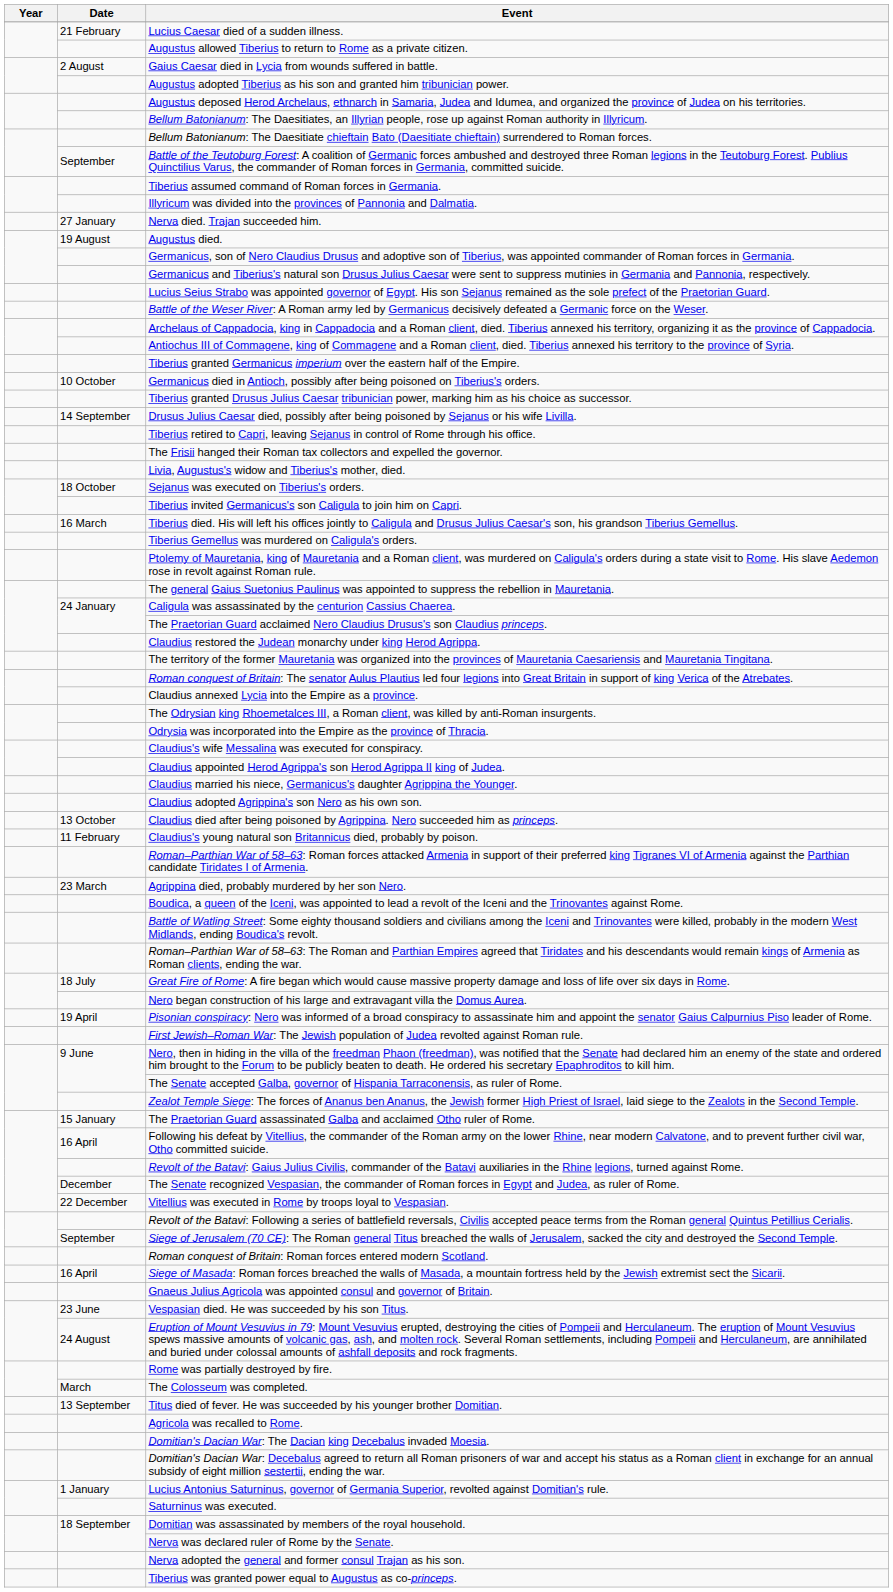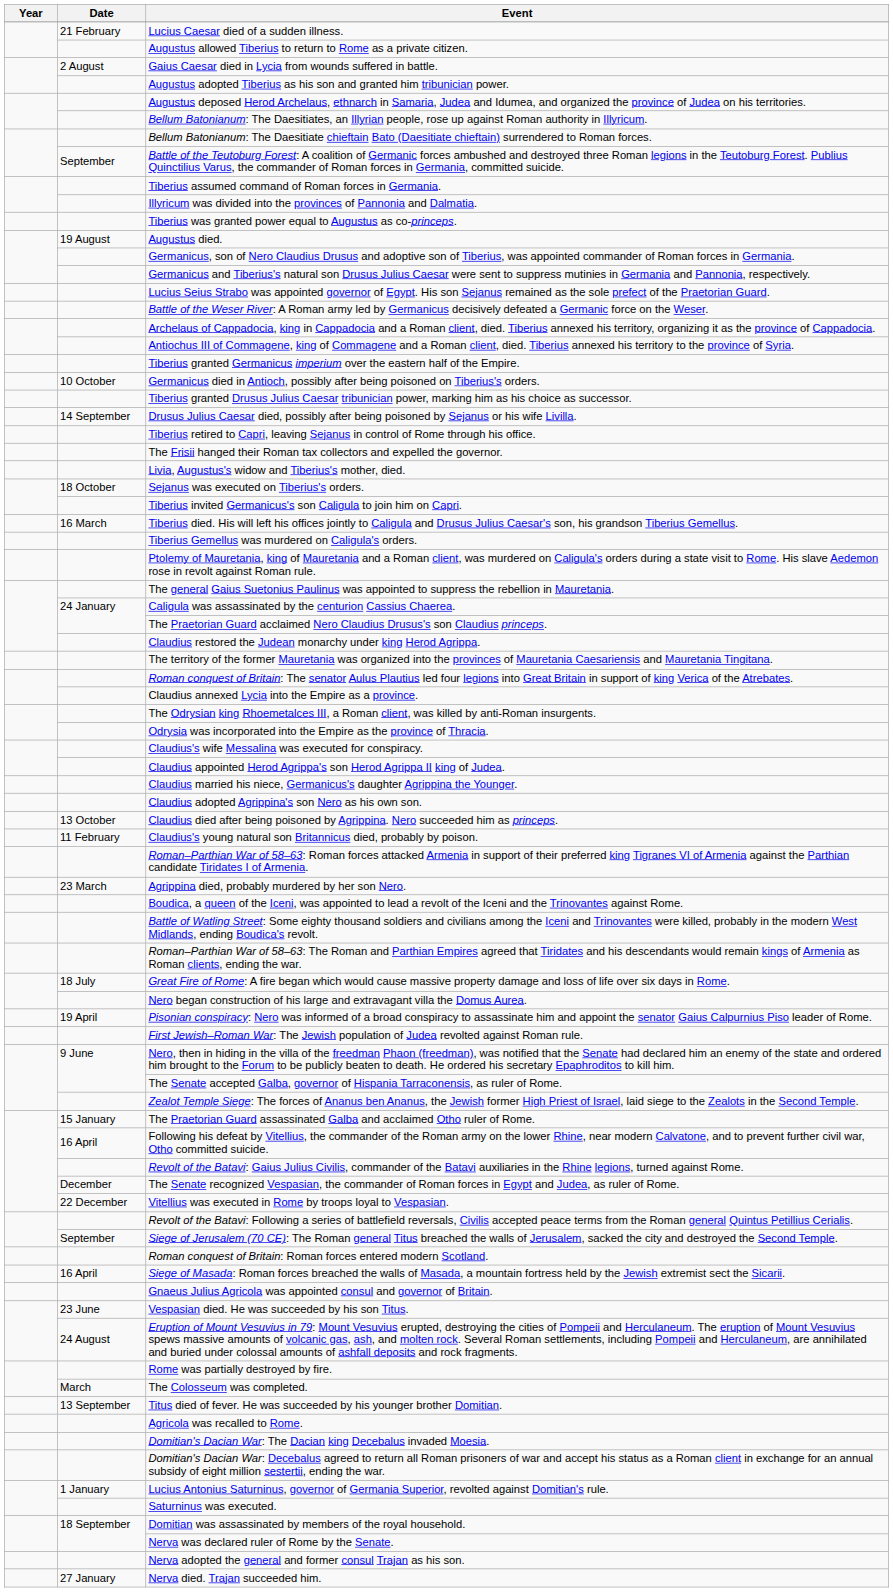 <table class="wikitable" width="100%">
 <tr>
 <th style="width:6%">Year</th>
 <th style="width:10%">Date</th>
 <th>Event</th>
 </tr>
 <tr>
 </tr>
 <tr>
 <td rowspan="2" valign="top"></td>
 <td>21 February</td>
 <td><a href='#'>Lucius Caesar</a> died of a sudden illness.</td>
 </tr>
 <tr>
 <td></td>
 <td><a href='#'>Augustus</a> allowed <a href='#'>Tiberius</a> to return to <a href='#'>Rome</a> as a private citizen.</td>
 </tr>
 <tr>
 <td rowspan="2" valign="top"></td>
 <td>2 August</td>
 <td><a href='#'>Gaius Caesar</a> died in <a href='#'>Lycia</a> from wounds suffered in battle.</td>
 </tr>
 <tr>
 <td></td>
 <td><a href='#'>Augustus</a> adopted <a href='#'>Tiberius</a> as his son and granted him <a href='#'>tribunician</a> power.</td>
 </tr>
 <tr>
 <td rowspan="2" valign="top"></td>
 <td></td>
 <td><a href='#'>Augustus</a> deposed <a href='#'>Herod Archelaus</a>, <a href='#'>ethnarch</a> in <a href='#'>Samaria</a>, <a href='#'>Judea</a> and Idumea, and organized the <a href='#'>province</a> of <a href='#'>Judea</a> on his territories.</td>
 </tr>
 <tr>
 <td></td>
 <td><em><a href='#'>Bellum Batonianum</a></em>: The Daesitiates, an <a href='#'>Illyrian</a> people, rose up against Roman authority in <a href='#'>Illyricum</a>.</td>
 </tr>
 <tr>
 <td rowspan="2" valign="top"></td>
 <td></td>
 <td><em>Bellum Batonianum</em>: The Daesitiate <a href='#'>chieftain</a> <a href='#'>Bato (Daesitiate chieftain)</a> surrendered to Roman forces.</td>
 </tr>
 <tr>
 <td>September</td>
 <td><em><a href='#'>Battle of the Teutoburg Forest</a></em>: A coalition of <a href='#'>Germanic</a> forces ambushed and destroyed three Roman <a href='#'>legions</a> in the <a href='#'>Teutoburg Forest</a>. <a href='#'>Publius Quinctilius Varus</a>, the commander of Roman forces in <a href='#'>Germania</a>, committed suicide.</td>
 </tr>
 <tr>
 <td rowspan="2" valign="top"></td>
 <td></td>
 <td><a href='#'>Tiberius</a> assumed command of Roman forces in <a href='#'>Germania</a>.</td>
 </tr>
 <tr>
 <td></td>
 <td><a href='#'>Illyricum</a> was divided into the <a href='#'>provinces</a> of <a href='#'>Pannonia</a> and <a href='#'>Dalmatia</a>.</td>
 </tr>
 <tr>
 <td></td>
-<td>27 January</td>
-<td><a href='#'>Nerva</a> died. <a href='#'>Trajan</a> succeeded him.</td>
+<td></td>
+<td><a href='#'>Tiberius</a> was granted power equal to <a href='#'>Augustus</a> as co-<em><a href='#'>princeps</a></em>.</td>
 </tr>
 <tr>
 <td rowspan="3" valign="top"></td>
 <td>19 August</td>
 <td><a href='#'>Augustus</a> died.</td>
 </tr>
 <tr>
 <td></td>
 <td><a href='#'>Germanicus</a>, son of <a href='#'>Nero Claudius Drusus</a> and adoptive son of <a href='#'>Tiberius</a>, was appointed commander of Roman forces in <a href='#'>Germania</a>.</td>
 </tr>
 <tr>
 <td></td>
 <td><a href='#'>Germanicus</a> and <a href='#'>Tiberius's</a> natural son <a href='#'>Drusus Julius Caesar</a> were sent to suppress mutinies in <a href='#'>Germania</a> and <a href='#'>Pannonia</a>, respectively.</td>
 </tr>
 <tr>
 <td></td>
 <td></td>
 <td><a href='#'>Lucius Seius Strabo</a> was appointed <a href='#'>governor</a> of <a href='#'>Egypt</a>.  His son <a href='#'>Sejanus</a> remained as the sole <a href='#'>prefect</a> of the <a href='#'>Praetorian Guard</a>.</td>
 </tr>
 <tr>
 <td></td>
 <td></td>
 <td><em><a href='#'>Battle of the Weser River</a></em>: A Roman army led by <a href='#'>Germanicus</a> decisively defeated a <a href='#'>Germanic</a> force on the <a href='#'>Weser</a>.</td>
 </tr>
 <tr>
 <td rowspan="2" valign="top"></td>
 <td></td>
 <td><a href='#'>Archelaus of Cappadocia</a>, <a href='#'>king</a> in <a href='#'>Cappadocia</a> and a Roman <a href='#'>client</a>, died. <a href='#'>Tiberius</a> annexed his territory, organizing it as the <a href='#'>province</a> of <a href='#'>Cappadocia</a>.</td>
 </tr>
 <tr>
 <td></td>
 <td><a href='#'>Antiochus III of Commagene</a>, <a href='#'>king</a> of <a href='#'>Commagene</a> and a Roman <a href='#'>client</a>, died. <a href='#'>Tiberius</a> annexed his territory to the <a href='#'>province</a> of <a href='#'>Syria</a>.</td>
 </tr>
 <tr>
 <td></td>
 <td></td>
 <td><a href='#'>Tiberius</a> granted <a href='#'>Germanicus</a> <em><a href='#'>imperium</a></em> over the eastern half of the Empire.</td>
 </tr>
 <tr>
 <td></td>
 <td>10 October</td>
 <td><a href='#'>Germanicus</a> died in <a href='#'>Antioch</a>, possibly after being poisoned on <a href='#'>Tiberius's</a> orders.</td>
 </tr>
 <tr>
 <td></td>
 <td></td>
 <td><a href='#'>Tiberius</a> granted <a href='#'>Drusus Julius Caesar</a> <a href='#'>tribunician</a> power, marking him as his choice as successor.</td>
 </tr>
 <tr>
 <td></td>
 <td>14 September</td>
 <td><a href='#'>Drusus Julius Caesar</a> died, possibly after being poisoned by <a href='#'>Sejanus</a> or his wife <a href='#'>Livilla</a>.</td>
 </tr>
 <tr>
 <td></td>
 <td></td>
 <td><a href='#'>Tiberius</a> retired to <a href='#'>Capri</a>, leaving <a href='#'>Sejanus</a> in control of Rome through his office.</td>
 </tr>
 <tr>
 <td></td>
 <td></td>
 <td>The <a href='#'>Frisii</a> hanged their Roman tax collectors and expelled the governor.</td>
 </tr>
 <tr>
 <td></td>
 <td></td>
 <td><a href='#'>Livia</a>, <a href='#'>Augustus's</a> widow and <a href='#'>Tiberius's</a> mother, died.</td>
 </tr>
 <tr>
 <td rowspan="2" valign="top"></td>
 <td>18 October</td>
 <td><a href='#'>Sejanus</a> was executed on <a href='#'>Tiberius's</a> orders.</td>
 </tr>
 <tr>
 <td></td>
 <td><a href='#'>Tiberius</a> invited <a href='#'>Germanicus's</a> son <a href='#'>Caligula</a> to join him on <a href='#'>Capri</a>.</td>
 </tr>
 <tr>
 <td></td>
 <td>16 March</td>
 <td><a href='#'>Tiberius</a> died.  His will left his offices jointly to <a href='#'>Caligula</a> and <a href='#'>Drusus Julius Caesar's</a> son, his grandson <a href='#'>Tiberius Gemellus</a>.</td>
 </tr>
 <tr>
 <td></td>
 <td></td>
 <td><a href='#'>Tiberius Gemellus</a> was murdered on <a href='#'>Caligula's</a> orders.</td>
 </tr>
 <tr>
 <td></td>
 <td></td>
 <td><a href='#'>Ptolemy of Mauretania</a>, <a href='#'>king</a> of <a href='#'>Mauretania</a> and a Roman <a href='#'>client</a>, was murdered on <a href='#'>Caligula's</a> orders during a state visit to <a href='#'>Rome</a>.  His slave <a href='#'>Aedemon</a> rose in revolt against Roman rule.</td>
 </tr>
 <tr>
 <td rowspan="4" valign="top"></td>
 <td></td>
 <td>The <a href='#'>general</a> <a href='#'>Gaius Suetonius Paulinus</a> was appointed to suppress the rebellion in <a href='#'>Mauretania</a>.</td>
 </tr>
 <tr>
 <td rowspan="2" valign="top">24 January</td>
 <td><a href='#'>Caligula</a> was assassinated by the <a href='#'>centurion</a> <a href='#'>Cassius Chaerea</a>.</td>
 </tr>
 <tr>
 <td>The <a href='#'>Praetorian Guard</a> acclaimed <a href='#'>Nero Claudius Drusus's</a> son <a href='#'>Claudius</a> <em><a href='#'>princeps</a></em>.</td>
 </tr>
 <tr>
 <td></td>
 <td><a href='#'>Claudius</a> restored the <a href='#'>Judean</a> monarchy under <a href='#'>king</a> <a href='#'>Herod Agrippa</a>.</td>
 </tr>
 <tr>
 <td></td>
 <td></td>
 <td>The territory of the former <a href='#'>Mauretania</a> was organized into the <a href='#'>provinces</a> of <a href='#'>Mauretania Caesariensis</a> and <a href='#'>Mauretania Tingitana</a>.</td>
 </tr>
 <tr>
 <td rowspan="2" valign="top"></td>
 <td></td>
 <td><em><a href='#'>Roman conquest of Britain</a></em>: The <a href='#'>senator</a> <a href='#'>Aulus Plautius</a> led four <a href='#'>legions</a> into <a href='#'>Great Britain</a> in support of <a href='#'>king</a> <a href='#'>Verica</a> of the <a href='#'>Atrebates</a>.</td>
 </tr>
 <tr>
 <td></td>
 <td>Claudius annexed <a href='#'>Lycia</a> into the Empire as a <a href='#'>province</a>.</td>
 </tr>
 <tr>
 <td rowspan="2" valign="top"></td>
 <td></td>
 <td>The <a href='#'>Odrysian</a> <a href='#'>king</a> <a href='#'>Rhoemetalces III</a>, a Roman <a href='#'>client</a>, was killed by anti-Roman insurgents.</td>
 </tr>
 <tr>
 <td></td>
 <td><a href='#'>Odrysia</a> was incorporated into the Empire as the <a href='#'>province</a> of <a href='#'>Thracia</a>.</td>
 </tr>
 <tr>
 <td rowspan="2" valign="top"></td>
 <td></td>
 <td><a href='#'>Claudius's</a> wife <a href='#'>Messalina</a> was executed for conspiracy.</td>
 </tr>
 <tr>
 <td></td>
 <td><a href='#'>Claudius</a> appointed <a href='#'>Herod Agrippa's</a> son <a href='#'>Herod Agrippa II</a> <a href='#'>king</a> of <a href='#'>Judea</a>.</td>
 </tr>
 <tr>
 <td></td>
 <td></td>
 <td><a href='#'>Claudius</a> married his niece, <a href='#'>Germanicus's</a> daughter <a href='#'>Agrippina the Younger</a>.</td>
 </tr>
 <tr>
 <td></td>
 <td></td>
 <td><a href='#'>Claudius</a> adopted <a href='#'>Agrippina's</a> son <a href='#'>Nero</a> as his own son.</td>
 </tr>
 <tr>
 <td></td>
 <td>13 October</td>
 <td><a href='#'>Claudius</a> died after being poisoned by <a href='#'>Agrippina</a>. <a href='#'>Nero</a> succeeded him as <em><a href='#'>princeps</a></em>.</td>
 </tr>
 <tr>
 <td></td>
 <td>11 February</td>
 <td><a href='#'>Claudius's</a> young natural son <a href='#'>Britannicus</a> died, probably by poison.</td>
 </tr>
 <tr>
 <td></td>
 <td></td>
 <td><em><a href='#'>Roman–Parthian War of 58–63</a></em>: Roman forces attacked <a href='#'>Armenia</a> in support of their preferred <a href='#'>king</a> <a href='#'>Tigranes VI of Armenia</a> against the <a href='#'>Parthian</a> candidate <a href='#'>Tiridates I of Armenia</a>.</td>
 </tr>
 <tr>
 <td></td>
 <td>23 March</td>
 <td><a href='#'>Agrippina</a> died, probably murdered by her son <a href='#'>Nero</a>.</td>
 </tr>
 <tr>
 <td></td>
 <td></td>
 <td><a href='#'>Boudica</a>, a <a href='#'>queen</a> of the <a href='#'>Iceni</a>, was appointed to lead a revolt of the Iceni and the <a href='#'>Trinovantes</a> against Rome.</td>
 </tr>
 <tr>
 <td></td>
 <td></td>
 <td><em><a href='#'>Battle of Watling Street</a></em>: Some eighty thousand soldiers and civilians among the <a href='#'>Iceni</a> and <a href='#'>Trinovantes</a> were killed, probably in the modern <a href='#'>West Midlands</a>, ending <a href='#'>Boudica's</a> revolt.</td>
 </tr>
 <tr>
 <td></td>
 <td></td>
 <td><em>Roman–Parthian War of 58–63</em>: The Roman and <a href='#'>Parthian Empires</a> agreed that <a href='#'>Tiridates</a> and his descendants would remain <a href='#'>kings</a> of <a href='#'>Armenia</a> as Roman <a href='#'>clients</a>, ending the war.</td>
 </tr>
 <tr>
 <td rowspan="2" valign="top"></td>
 <td>18 July</td>
 <td><em><a href='#'>Great Fire of Rome</a></em>: A fire began which would cause massive property damage and loss of life over six days in <a href='#'>Rome</a>.</td>
 </tr>
 <tr>
 <td></td>
 <td><a href='#'>Nero</a> began construction of his large and extravagant villa the <a href='#'>Domus Aurea</a>.</td>
 </tr>
 <tr>
 <td></td>
 <td>19 April</td>
 <td><em><a href='#'>Pisonian conspiracy</a></em>: <a href='#'>Nero</a> was informed of a broad conspiracy to assassinate him and appoint the <a href='#'>senator</a> <a href='#'>Gaius Calpurnius Piso</a> leader of Rome.</td>
 </tr>
 <tr>
 <td></td>
 <td></td>
 <td><em><a href='#'>First Jewish–Roman War</a></em>: The <a href='#'>Jewish</a> population of <a href='#'>Judea</a> revolted against Roman rule.</td>
 </tr>
 <tr>
 <td rowspan="3" valign="top"></td>
 <td rowspan="2" valign="top">9 June</td>
 <td><a href='#'>Nero</a>, then in hiding in the villa of the <a href='#'>freedman</a> <a href='#'>Phaon (freedman)</a>, was notified that the <a href='#'>Senate</a> had declared him an enemy of the state and ordered him brought to the <a href='#'>Forum</a> to be publicly beaten to death.  He ordered his secretary <a href='#'>Epaphroditos</a> to kill him.</td>
 </tr>
 <tr>
 <td>The <a href='#'>Senate</a> accepted <a href='#'>Galba</a>, <a href='#'>governor</a> of <a href='#'>Hispania Tarraconensis</a>, as ruler of Rome.</td>
 </tr>
 <tr>
 <td></td>
 <td><em><a href='#'>Zealot Temple Siege</a></em>: The forces of <a href='#'>Ananus ben Ananus</a>, the <a href='#'>Jewish</a> former <a href='#'>High Priest of Israel</a>, laid siege to the <a href='#'>Zealots</a> in the <a href='#'>Second Temple</a>.</td>
 </tr>
 <tr>
 <td rowspan="5" valign="top"></td>
 <td>15 January</td>
 <td>The <a href='#'>Praetorian Guard</a> assassinated <a href='#'>Galba</a> and acclaimed <a href='#'>Otho</a> ruler of Rome.</td>
 </tr>
 <tr>
 <td>16 April</td>
 <td>Following his defeat by <a href='#'>Vitellius</a>, the commander of the Roman army on the lower <a href='#'>Rhine</a>, near modern <a href='#'>Calvatone</a>, and to prevent further civil war, <a href='#'>Otho</a> committed suicide.</td>
 </tr>
 <tr>
 <td></td>
 <td><em><a href='#'>Revolt of the Batavi</a></em>: <a href='#'>Gaius Julius Civilis</a>, commander of the <a href='#'>Batavi</a> auxiliaries in the <a href='#'>Rhine</a> <a href='#'>legions</a>, turned against Rome.</td>
 </tr>
 <tr>
 <td>December</td>
 <td>The <a href='#'>Senate</a> recognized <a href='#'>Vespasian</a>, the commander of Roman forces in <a href='#'>Egypt</a> and <a href='#'>Judea</a>, as ruler of Rome.</td>
 </tr>
 <tr>
 <td>22 December</td>
 <td><a href='#'>Vitellius</a> was executed in <a href='#'>Rome</a> by troops loyal to <a href='#'>Vespasian</a>.</td>
 </tr>
 <tr>
 <td rowspan="2" valign="top"></td>
 <td></td>
 <td><em>Revolt of the Batavi</em>: Following a series of battlefield reversals, <a href='#'>Civilis</a> accepted peace terms from the Roman <a href='#'>general</a> <a href='#'>Quintus Petillius Cerialis</a>.</td>
 </tr>
 <tr>
 <td>September</td>
 <td><em><a href='#'>Siege of Jerusalem (70 CE)</a></em>: The Roman <a href='#'>general</a> <a href='#'>Titus</a> breached the walls of <a href='#'>Jerusalem</a>, sacked the city and destroyed the <a href='#'>Second Temple</a>.</td>
 </tr>
 <tr>
 <td></td>
 <td></td>
 <td><em>Roman conquest of Britain</em>: Roman forces entered modern <a href='#'>Scotland</a>.</td>
 </tr>
 <tr>
 <td></td>
 <td>16 April</td>
 <td><em><a href='#'>Siege of Masada</a></em>: Roman forces breached the walls of <a href='#'>Masada</a>, a mountain fortress held by the <a href='#'>Jewish</a> extremist sect the <a href='#'>Sicarii</a>.</td>
 </tr>
 <tr>
 <td></td>
 <td></td>
 <td><a href='#'>Gnaeus Julius Agricola</a> was appointed <a href='#'>consul</a> and <a href='#'>governor</a> of <a href='#'>Britain</a>.</td>
 </tr>
 <tr>
 <td rowspan="2" valign="top"></td>
 <td>23 June</td>
 <td><a href='#'>Vespasian</a> died.  He was succeeded by his son <a href='#'>Titus</a>.</td>
 </tr>
 <tr>
 <td>24 August</td>
 <td><em><a href='#'>Eruption of Mount Vesuvius in 79</a></em>: <a href='#'>Mount Vesuvius</a> erupted, destroying the cities of <a href='#'>Pompeii</a> and <a href='#'>Herculaneum</a>. The <a href='#'>eruption</a> of <a href='#'>Mount Vesuvius</a> spews massive amounts of <a href='#'>volcanic gas</a>, <a href='#'>ash</a>, and <a href='#'>molten rock</a>. Several Roman settlements, including <a href='#'>Pompeii</a> and <a href='#'>Herculaneum</a>, are annihilated and buried under colossal amounts of <a href='#'>ashfall deposits</a> and rock fragments.</td>
 </tr>
 <tr>
 <td rowspan="2" valign="top"></td>
 <td></td>
 <td><a href='#'>Rome</a> was partially destroyed by fire.</td>
 </tr>
 <tr>
 <td>March</td>
 <td>The <a href='#'>Colosseum</a> was completed.</td>
 </tr>
 <tr>
 <td></td>
 <td>13 September</td>
 <td><a href='#'>Titus</a> died of fever.  He was succeeded by his younger brother <a href='#'>Domitian</a>.</td>
 </tr>
 <tr>
 <td></td>
 <td></td>
 <td><a href='#'>Agricola</a> was recalled to <a href='#'>Rome</a>.</td>
 </tr>
 <tr>
 <td></td>
 <td></td>
 <td><em><a href='#'>Domitian's Dacian War</a></em>: The <a href='#'>Dacian</a> <a href='#'>king</a> <a href='#'>Decebalus</a> invaded <a href='#'>Moesia</a>.</td>
 </tr>
 <tr>
 <td></td>
 <td></td>
 <td><em>Domitian's Dacian War</em>: <a href='#'>Decebalus</a> agreed to return all Roman prisoners of war and accept his status as a Roman <a href='#'>client</a> in exchange for an annual subsidy of eight million <a href='#'>sestertii</a>, ending the war.</td>
 </tr>
 <tr>
 <td rowspan="2" valign="top"></td>
 <td>1 January</td>
 <td><a href='#'>Lucius Antonius Saturninus</a>, <a href='#'>governor</a> of <a href='#'>Germania Superior</a>, revolted against <a href='#'>Domitian's</a> rule.</td>
 </tr>
 <tr>
 <td></td>
 <td><a href='#'>Saturninus</a> was executed.</td>
 </tr>
 <tr>
 <td rowspan="2" valign="top"></td>
 <td rowspan="2" valign="top">18 September</td>
 <td><a href='#'>Domitian</a> was assassinated by members of the royal household.</td>
 </tr>
 <tr>
 <td><a href='#'>Nerva</a> was declared ruler of Rome by the <a href='#'>Senate</a>.</td>
 </tr>
 <tr>
 <td></td>
 <td></td>
 <td><a href='#'>Nerva</a> adopted the <a href='#'>general</a> and former <a href='#'>consul</a> <a href='#'>Trajan</a> as his son.</td>
 </tr>
 <tr>
 <td></td>
-<td></td>
-<td><a href='#'>Tiberius</a> was granted power equal to <a href='#'>Augustus</a> as co-<em><a href='#'>princeps</a></em>.</td>
+<td>27 January</td>
+<td><a href='#'>Nerva</a> died. <a href='#'>Trajan</a> succeeded him.</td>
 </tr>
 </table>
